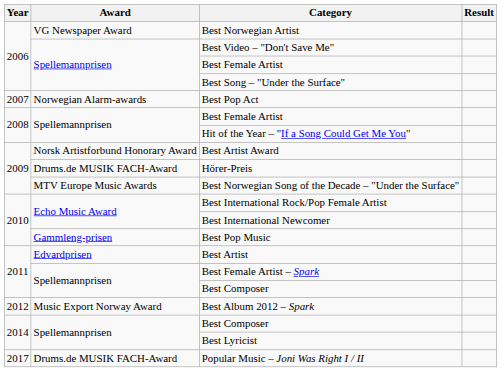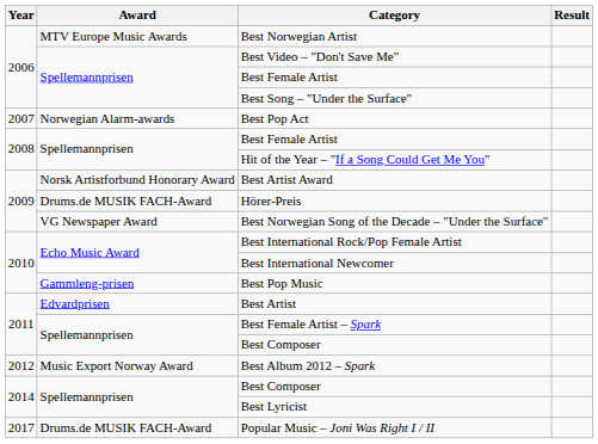 <table class="wikitable sortable">
 <tr>
 <th>Year</th>
 <th>Award</th>
 <th>Category</th>
 <th>Result</th>
 </tr>
 <tr>
 <td rowspan="4" style="text-align:center;">2006</td>
-<td>VG Newspaper Award</td>
+<td>MTV Europe Music Awards</td>
 <td>Best Norwegian Artist</td>
 <td></td>
 </tr>
 <tr>
 <td rowspan="3"><a href='#'>Spellemannprisen</a></td>
 <td>Best Video – "Don't Save Me"</td>
 <td></td>
 </tr>
 <tr>
 <td>Best Female Artist</td>
 <td></td>
 </tr>
 <tr>
 <td>Best Song – "Under the Surface"</td>
 <td></td>
 </tr>
 <tr>
 <td style="text-align:center;">2007</td>
 <td>Norwegian Alarm-awards</td>
 <td>Best Pop Act</td>
 <td></td>
 </tr>
 <tr>
 <td rowspan="2" style="text-align:center;">2008</td>
 <td rowspan="2">Spellemannprisen</td>
 <td>Best Female Artist</td>
 <td></td>
 </tr>
 <tr>
 <td>Hit of the Year – "<a href='#'>If a Song Could Get Me You</a>"</td>
 <td></td>
 </tr>
 <tr>
 <td rowspan="3" style="text-align:center;">2009</td>
 <td>Norsk Artistforbund Honorary Award</td>
 <td>Best Artist Award</td>
 <td></td>
 </tr>
 <tr>
 <td>Drums.de MUSIK FACH-Award</td>
 <td>Hörer-Preis</td>
 <td></td>
 </tr>
 <tr>
-<td>MTV Europe Music Awards</td>
+<td>VG Newspaper Award</td>
 <td>Best Norwegian Song of the Decade – "Under the Surface"</td>
 <td></td>
 </tr>
 <tr>
 <td rowspan="3" style="text-align:center;">2010</td>
 <td rowspan="2"><a href='#'>Echo Music Award</a></td>
 <td>Best International Rock/Pop Female Artist</td>
 <td></td>
 </tr>
 <tr>
 <td>Best International Newcomer</td>
 <td></td>
 </tr>
 <tr>
 <td><a href='#'>Gammleng-prisen</a></td>
 <td>Best Pop Music</td>
 <td></td>
 </tr>
 <tr>
 <td rowspan="3" style="text-align:center;">2011</td>
 <td><a href='#'>Edvardprisen</a></td>
 <td>Best Artist</td>
 <td></td>
 </tr>
 <tr>
 <td rowspan="2">Spellemannprisen</td>
 <td>Best Female Artist – <em><a href='#'>Spark</a></em></td>
 <td></td>
 </tr>
 <tr>
 <td>Best Composer</td>
 <td></td>
 </tr>
 <tr>
 <td style="text-align:center;">2012</td>
 <td>Music Export Norway Award</td>
 <td>Best Album 2012 – <em>Spark</em></td>
 <td></td>
 </tr>
 <tr>
 <td rowspan="2" style="text-align:center;">2014</td>
 <td rowspan="2">Spellemannprisen</td>
 <td>Best Composer</td>
 <td></td>
 </tr>
 <tr>
 <td>Best Lyricist</td>
 <td></td>
 </tr>
 <tr>
 <td style="text-align:center;">2017</td>
 <td>Drums.de MUSIK FACH-Award</td>
 <td>Popular Music – <em>Joni Was Right I / II</em></td>
 <td></td>
 </tr>
 </table>
